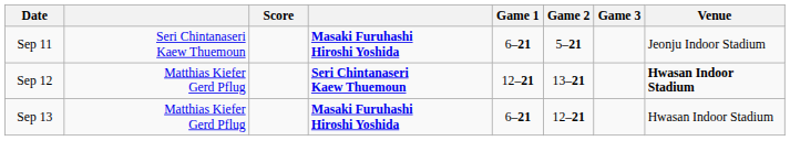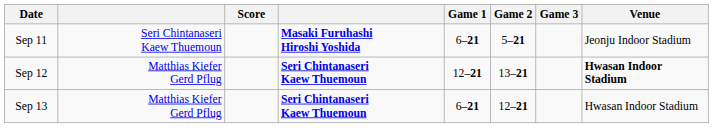 <table class="wikitable" style="text-align: center; font-size:90% ">
 <tr>
 <th width="60">Date</th>
 <th align="right" width="200"></th>
 <th width="60">Score</th>
 <th align="left" width="200"></th>
 <th width="50">Game 1</th>
 <th width="50">Game 2</th>
 <th width="50">Game 3</th>
 <th width="150">Venue</th>
 </tr>
 <tr>
 <td>Sep 11</td>
 <td align="right"><a href='#'>Seri Chintanaseri</a> <br><a href='#'>Kaew Thuemoun</a> </td>
 <td align="center"></td>
 <td align="left"><strong> <a href='#'>Masaki Furuhashi</a><br> <a href='#'>Hiroshi Yoshida</a></strong></td>
 <td>6–<strong>21</strong></td>
 <td>5–<strong>21</strong></td>
 <td></td>
 <td align="left">Jeonju Indoor Stadium</td>
 </tr>
 <tr>
 <td>Sep 12</td>
 <td align="right"><a href='#'>Matthias Kiefer</a> <br><a href='#'>Gerd Pflug</a> </td>
 <td align="center"></td>
 <td align="left"><strong> <a href='#'>Seri Chintanaseri</a><br> <a href='#'>Kaew Thuemoun</a></strong></td>
 <td>12–<strong>21</strong></td>
 <td>13–<strong>21</strong></td>
 <td></td>
 <td align="left"><strong>Hwasan Indoor Stadium</strong></td>
 </tr>
 <tr>
 <td>Sep 13</td>
 <td align="right"><a href='#'>Matthias Kiefer</a> <br><a href='#'>Gerd Pflug</a> </td>
 <td align="center"></td>
-<td align="left"><strong> <a href='#'>Masaki Furuhashi</a><br> <a href='#'>Hiroshi Yoshida</a></strong></td>
+<td align="left"><strong> <a href='#'>Seri Chintanaseri</a><br> <a href='#'>Kaew Thuemoun</a></strong></td>
 <td>6–<strong>21</strong></td>
 <td>12–<strong>21</strong></td>
 <td></td>
 <td align="left">Hwasan Indoor Stadium</td>
 </tr>
 </table>
